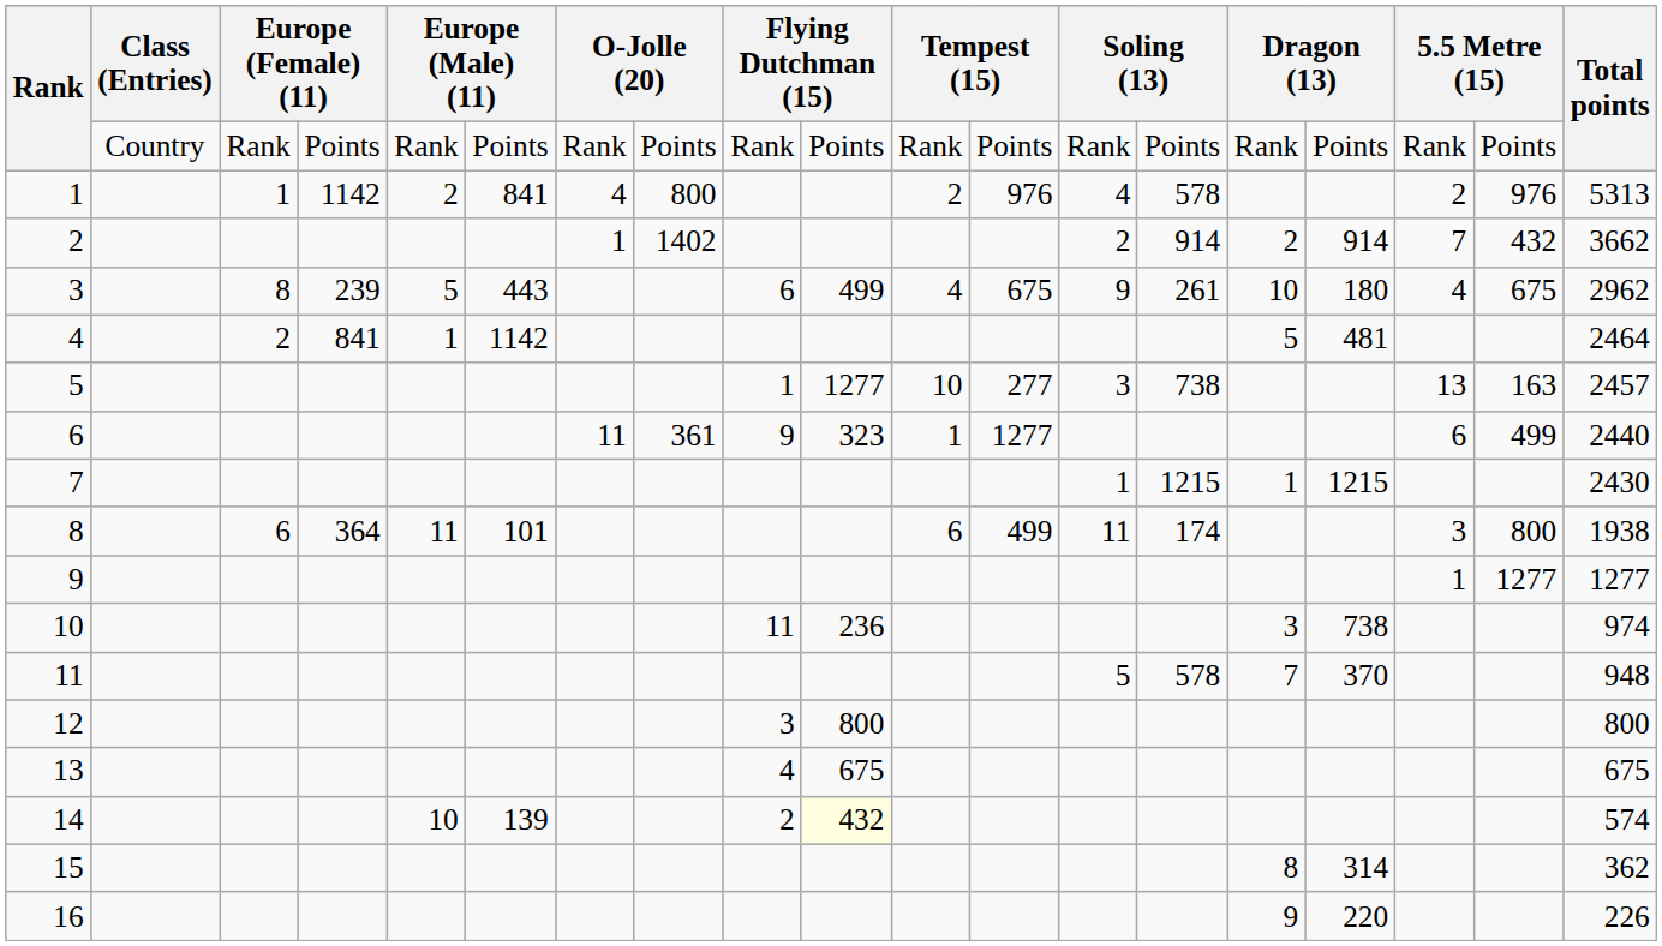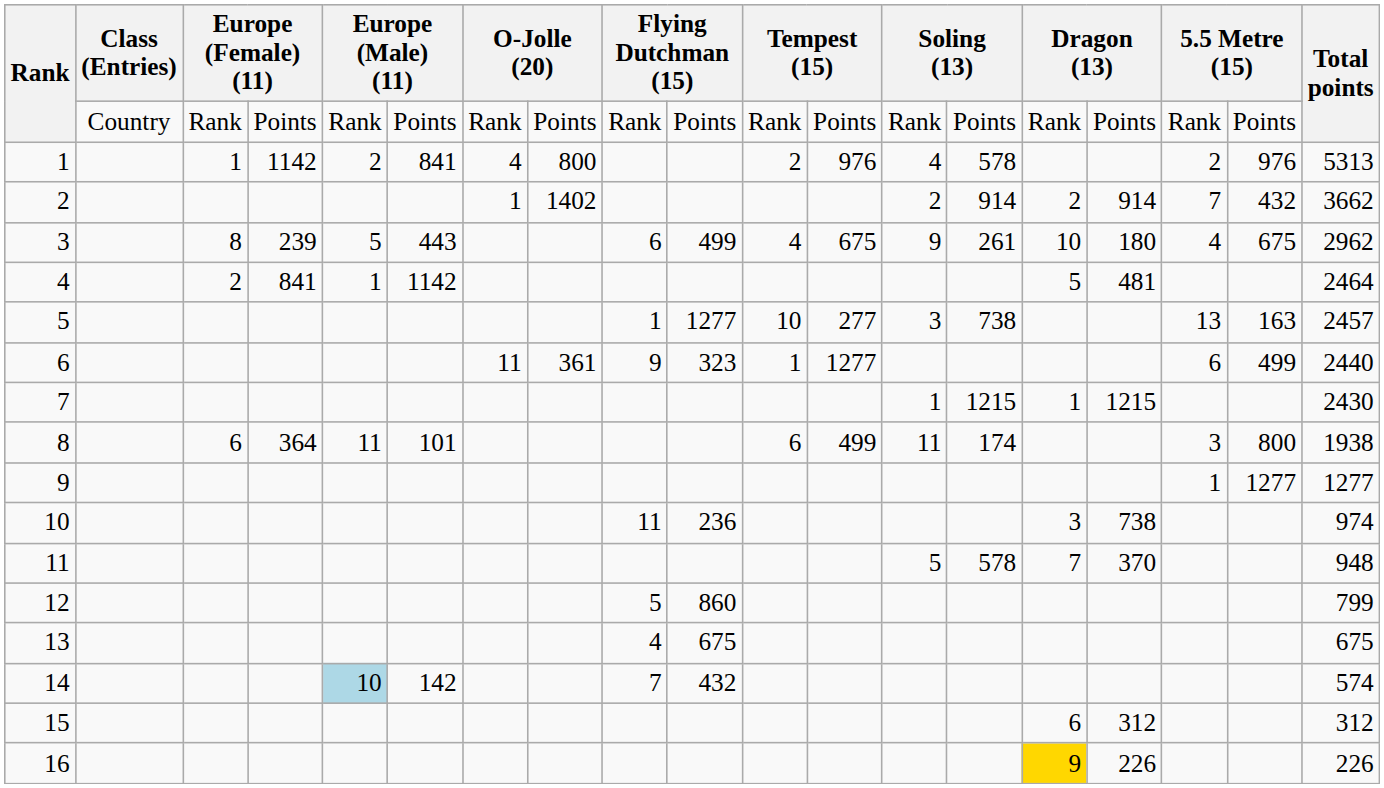 <table class="wikitable" border="1" style="text-align:right">
 <tr>
 <th rowspan=2>Rank</th>
 <th>Class<br>(Entries)</th>
 <th colspan=2>Europe (Female)<br>(11)</th>
 <th colspan=2>Europe (Male)<br>(11)</th>
 <th colspan=2>O-Jolle<br>(20)</th>
 <th colspan=2>Flying Dutchman<br>(15)</th>
 <th colspan=2>Tempest<br>(15)</th>
 <th colspan=2>Soling<br>(13)</th>
 <th colspan=2>Dragon<br>(13)</th>
 <th colspan=2>5.5 Metre<br>(15)</th>
 <th rowspan=2>Total points</th>
 </tr>
 <tr>
 <td align=center>Country</td>
 <td align=center>Rank</td>
 <td align=center>Points</td>
 <td align=center>Rank</td>
 <td align=center>Points</td>
 <td align=center>Rank</td>
 <td align=center>Points</td>
 <td align=center>Rank</td>
 <td align=center>Points</td>
 <td align=center>Rank</td>
 <td align=center>Points</td>
 <td align=center>Rank</td>
 <td align=center>Points</td>
 <td align=center>Rank</td>
 <td align=center>Points</td>
 <td align=center>Rank</td>
 <td align=center>Points</td>
 </tr>
 <tr>
 <td>1</td>
 <td align=left></td>
 <td>1</td>
 <td>1142</td>
 <td>2</td>
 <td>841</td>
 <td>4</td>
 <td>800</td>
 <td></td>
 <td></td>
 <td>2</td>
 <td>976</td>
 <td>4</td>
 <td>578</td>
 <td></td>
 <td></td>
 <td>2</td>
 <td>976</td>
 <td>5313</td>
 </tr>
 <tr>
 <td>2</td>
 <td align=left></td>
 <td></td>
 <td></td>
 <td></td>
 <td></td>
 <td>1</td>
 <td>1402</td>
 <td></td>
 <td></td>
 <td></td>
 <td></td>
 <td>2</td>
 <td>914</td>
 <td>2</td>
 <td>914</td>
 <td>7</td>
 <td>432</td>
 <td>3662</td>
 </tr>
 <tr>
 <td>3</td>
 <td align=left></td>
 <td>8</td>
 <td>239</td>
 <td>5</td>
 <td>443</td>
 <td></td>
 <td></td>
 <td>6</td>
 <td>499</td>
 <td>4</td>
 <td>675</td>
 <td>9</td>
 <td>261</td>
 <td>10</td>
 <td>180</td>
 <td>4</td>
 <td>675</td>
 <td>2962</td>
 </tr>
 <tr>
 <td>4</td>
 <td align=left></td>
 <td>2</td>
 <td>841</td>
 <td>1</td>
 <td>1142</td>
 <td></td>
 <td></td>
 <td></td>
 <td></td>
 <td></td>
 <td></td>
 <td></td>
 <td></td>
 <td>5</td>
 <td>481</td>
 <td></td>
 <td></td>
 <td>2464</td>
 </tr>
 <tr>
 <td>5</td>
 <td align=left></td>
 <td></td>
 <td></td>
 <td></td>
 <td></td>
 <td></td>
 <td></td>
 <td>1</td>
 <td>1277</td>
 <td>10</td>
 <td>277</td>
 <td>3</td>
 <td>738</td>
 <td></td>
 <td></td>
 <td>13</td>
 <td>163</td>
 <td>2457</td>
 </tr>
 <tr>
 <td>6</td>
 <td align=left></td>
 <td></td>
 <td></td>
 <td></td>
 <td></td>
 <td>11</td>
 <td>361</td>
 <td>9</td>
 <td>323</td>
 <td>1</td>
 <td>1277</td>
 <td></td>
 <td></td>
 <td></td>
 <td></td>
 <td>6</td>
 <td>499</td>
 <td>2440</td>
 </tr>
 <tr>
 <td>7</td>
 <td align=left></td>
 <td></td>
 <td></td>
 <td></td>
 <td></td>
 <td></td>
 <td></td>
 <td></td>
 <td></td>
 <td></td>
 <td></td>
 <td>1</td>
 <td>1215</td>
 <td>1</td>
 <td>1215</td>
 <td></td>
 <td></td>
 <td>2430</td>
 </tr>
 <tr>
 <td>8</td>
 <td align=left></td>
 <td>6</td>
 <td>364</td>
 <td>11</td>
 <td>101</td>
 <td></td>
 <td></td>
 <td></td>
 <td></td>
 <td>6</td>
 <td>499</td>
 <td>11</td>
 <td>174</td>
 <td></td>
 <td></td>
 <td>3</td>
 <td>800</td>
 <td>1938</td>
 </tr>
 <tr>
 <td>9</td>
 <td align=left></td>
 <td></td>
 <td></td>
 <td></td>
 <td></td>
 <td></td>
 <td></td>
 <td></td>
 <td></td>
 <td></td>
 <td></td>
 <td></td>
 <td></td>
 <td></td>
 <td></td>
 <td>1</td>
 <td>1277</td>
 <td>1277</td>
 </tr>
 <tr>
 <td>10</td>
 <td align=left></td>
 <td></td>
 <td></td>
 <td></td>
 <td></td>
 <td></td>
 <td></td>
 <td>11</td>
 <td>236</td>
 <td></td>
 <td></td>
 <td></td>
 <td></td>
 <td>3</td>
 <td>738</td>
 <td></td>
 <td></td>
 <td>974</td>
 </tr>
 <tr>
 <td>11</td>
 <td align=left></td>
 <td></td>
 <td></td>
 <td></td>
 <td></td>
 <td></td>
 <td></td>
 <td></td>
 <td></td>
 <td></td>
 <td></td>
 <td>5</td>
 <td>578</td>
 <td>7</td>
 <td>370</td>
 <td></td>
 <td></td>
 <td>948</td>
 </tr>
 <tr>
 <td>12</td>
 <td align=left></td>
 <td></td>
 <td></td>
 <td></td>
 <td></td>
 <td></td>
 <td></td>
-<td>3</td>
-<td>800</td>
+<td>5</td>
+<td>860</td>
 <td></td>
 <td></td>
 <td></td>
 <td></td>
 <td></td>
 <td></td>
 <td></td>
 <td></td>
-<td>800</td>
+<td>799</td>
 </tr>
 <tr>
 <td>13</td>
 <td align=left></td>
 <td></td>
 <td></td>
 <td></td>
 <td></td>
 <td></td>
 <td></td>
 <td>4</td>
 <td>675</td>
 <td></td>
 <td></td>
 <td></td>
 <td></td>
 <td></td>
 <td></td>
 <td></td>
 <td></td>
 <td>675</td>
 </tr>
 <tr>
 <td>14</td>
 <td align=left></td>
 <td></td>
 <td></td>
-<td>10</td>
-<td>139</td>
+<td style="background: lightblue;">10</td>
+<td>142</td>
 <td></td>
 <td></td>
-<td>2</td>
-<td style="background: lightyellow;">432</td>
+<td>7</td>
+<td>432</td>
 <td></td>
 <td></td>
 <td></td>
 <td></td>
 <td></td>
 <td></td>
 <td></td>
 <td></td>
 <td>574</td>
 </tr>
 <tr>
 <td>15</td>
 <td align=left></td>
 <td></td>
 <td></td>
 <td></td>
 <td></td>
 <td></td>
 <td></td>
 <td></td>
 <td></td>
 <td></td>
 <td></td>
 <td></td>
 <td></td>
-<td>8</td>
-<td>314</td>
+<td>6</td>
+<td>312</td>
 <td></td>
 <td></td>
-<td>362</td>
+<td>312</td>
 </tr>
 <tr>
 <td>16</td>
 <td align=left></td>
 <td></td>
 <td></td>
 <td></td>
 <td></td>
 <td></td>
 <td></td>
 <td></td>
 <td></td>
 <td></td>
 <td></td>
 <td></td>
 <td></td>
-<td>9</td>
-<td>220</td>
+<td style="background: gold;">9</td>
+<td>226</td>
 <td></td>
 <td></td>
 <td>226</td>
 </tr>
 <tr>
 </tr>
 </table>
